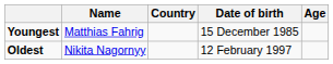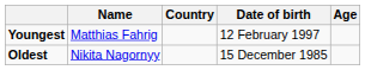 <table class="wikitable">
 <tr>
 <th></th>
 <th><strong>Name</strong></th>
 <th><strong>Country</strong></th>
 <th><strong>Date of birth</strong></th>
 <th><strong>Age</strong></th>
 </tr>
 <tr>
 <td><strong>Youngest</strong></td>
 <td><a href='#'>Matthias Fahrig</a></td>
 <td></td>
-<td>15 December 1985</td>
+<td>12 February 1997</td>
 <td></td>
 </tr>
 <tr>
 <td><strong>Oldest</strong></td>
 <td><a href='#'>Nikita Nagornyy</a></td>
 <td></td>
-<td>12 February 1997</td>
+<td>15 December 1985</td>
 <td></td>
 </tr>
 </table>
